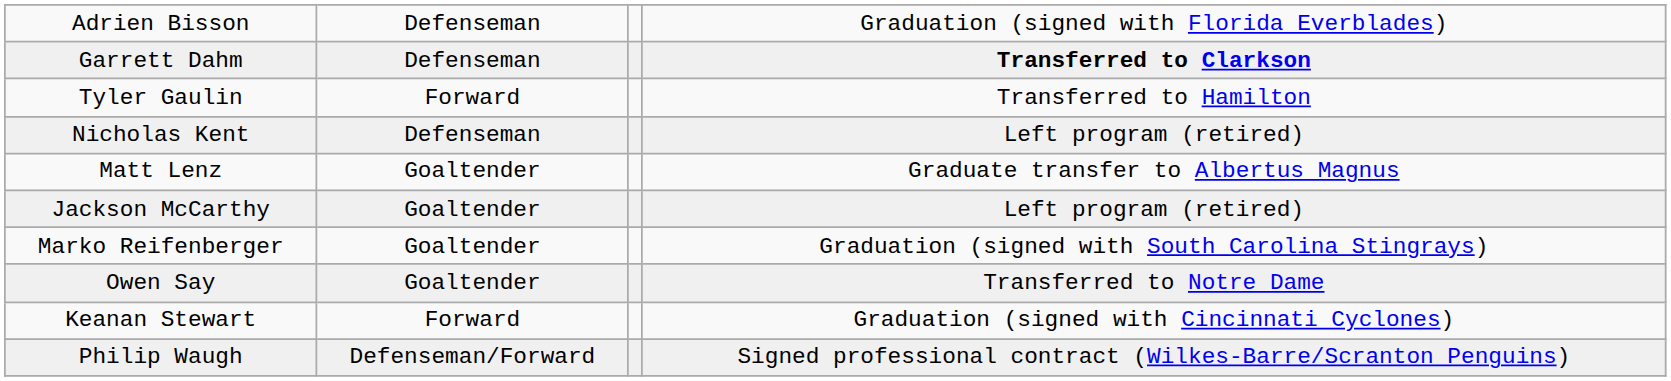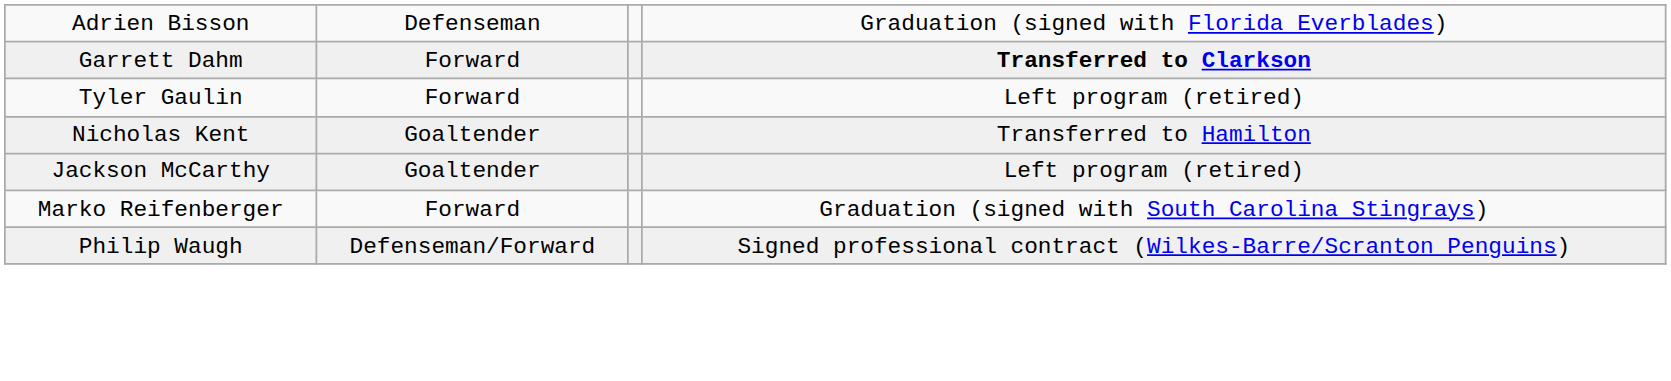 <table class="wikitable" width="60%">
 <tr align="center" bgcolor="">
 <td>Adrien Bisson</td>
 <td>Defenseman</td>
 <td></td>
 <td>Graduation (signed with <a href='#'>Florida Everblades</a>)</td>
 </tr>
 <tr align="center" bgcolor="f0f0f0">
 <td>Garrett Dahm</td>
-<td>Defenseman</td>
+<td>Forward</td>
 <td></td>
 <td><strong>Transferred to <a href='#'>Clarkson</a></strong></td>
 </tr>
 <tr align="center" bgcolor="">
 <td>Tyler Gaulin</td>
 <td>Forward</td>
 <td></td>
-<td>Transferred to <a href='#'>Hamilton</a></td>
+<td>Left program (retired)</td>
 </tr>
 <tr align="center" bgcolor="f0f0f0">
 <td>Nicholas Kent</td>
-<td>Defenseman</td>
-<td></td>
-<td>Left program (retired)</td>
-</tr>
-<tr align="center" bgcolor="">
-<td>Matt Lenz</td>
 <td>Goaltender</td>
 <td></td>
-<td>Graduate transfer to <a href='#'>Albertus Magnus</a></td>
+<td>Transferred to <a href='#'>Hamilton</a></td>
 </tr>
 <tr align="center" bgcolor="f0f0f0">
 <td>Jackson McCarthy</td>
 <td>Goaltender</td>
 <td></td>
 <td>Left program (retired)</td>
 </tr>
 <tr align="center" bgcolor="">
 <td>Marko Reifenberger</td>
-<td>Goaltender</td>
+<td>Forward</td>
 <td></td>
 <td>Graduation (signed with <a href='#'>South Carolina Stingrays</a>)</td>
-</tr>
-<tr align="center" bgcolor="f0f0f0">
-<td>Owen Say</td>
-<td>Goaltender</td>
-<td></td>
-<td>Transferred to <a href='#'>Notre Dame</a></td>
-</tr>
-<tr align="center" bgcolor="">
-<td>Keanan Stewart</td>
-<td>Forward</td>
-<td></td>
-<td>Graduation (signed with <a href='#'>Cincinnati Cyclones</a>)</td>
 </tr>
 <tr align="center" bgcolor="f0f0f0">
 <td>Philip Waugh</td>
 <td>Defenseman/Forward</td>
 <td></td>
 <td>Signed professional contract (<a href='#'>Wilkes-Barre/Scranton Penguins</a>)</td>
 </tr>
 </table>
